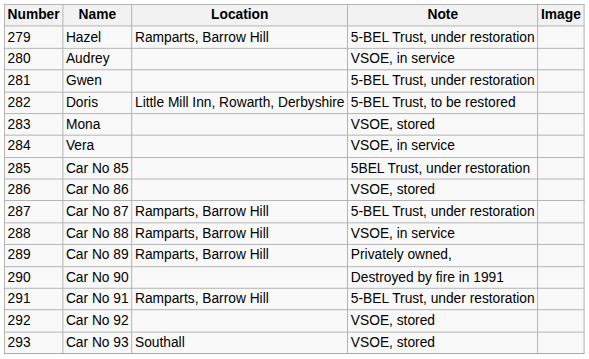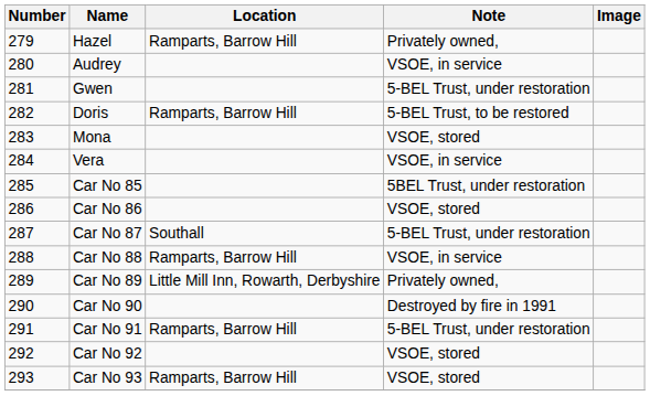 <table class="wikitable">
 <tr>
 <th>Number</th>
 <th>Name</th>
 <th>Location</th>
 <th>Note</th>
 <th>Image</th>
 </tr>
 <tr>
 <td>279</td>
 <td>Hazel</td>
 <td>Ramparts, Barrow Hill</td>
-<td>5-BEL Trust, under restoration</td>
+<td>Privately owned,</td>
 <td></td>
 </tr>
 <tr>
 <td>280</td>
 <td>Audrey</td>
 <td></td>
 <td>VSOE, in service</td>
 <td></td>
 </tr>
 <tr>
 <td>281</td>
 <td>Gwen</td>
 <td></td>
 <td>5-BEL Trust, under restoration</td>
 <td></td>
 </tr>
 <tr>
 <td>282</td>
 <td>Doris</td>
-<td>Little Mill Inn, Rowarth, Derbyshire</td>
+<td>Ramparts, Barrow Hill</td>
 <td>5-BEL Trust, to be restored</td>
 <td></td>
 </tr>
 <tr>
 <td>283</td>
 <td>Mona</td>
 <td></td>
 <td>VSOE, stored</td>
 <td></td>
 </tr>
 <tr>
 <td>284</td>
 <td>Vera</td>
 <td></td>
 <td>VSOE, in service</td>
 <td></td>
 </tr>
 <tr>
 <td>285</td>
 <td>Car No 85</td>
 <td></td>
 <td>5BEL Trust, under restoration</td>
 <td></td>
 </tr>
 <tr>
 <td>286</td>
 <td>Car No 86</td>
 <td></td>
 <td>VSOE, stored</td>
 <td></td>
 </tr>
 <tr>
 <td>287</td>
 <td>Car No 87</td>
-<td>Ramparts, Barrow Hill</td>
+<td>Southall</td>
 <td>5-BEL Trust, under restoration</td>
 <td></td>
 </tr>
 <tr>
 <td>288</td>
 <td>Car No 88</td>
 <td>Ramparts, Barrow Hill</td>
 <td>VSOE, in service</td>
 <td></td>
 </tr>
 <tr>
 <td>289</td>
 <td>Car No 89</td>
-<td>Ramparts, Barrow Hill</td>
+<td>Little Mill Inn, Rowarth, Derbyshire</td>
 <td>Privately owned,</td>
 <td></td>
 </tr>
 <tr>
 <td>290</td>
 <td>Car No 90</td>
 <td></td>
 <td>Destroyed by fire in 1991</td>
 <td></td>
 </tr>
 <tr>
 <td>291</td>
 <td>Car No 91</td>
 <td>Ramparts, Barrow Hill</td>
 <td>5-BEL Trust, under restoration</td>
 <td></td>
 </tr>
 <tr>
 <td>292</td>
 <td>Car No 92</td>
 <td></td>
 <td>VSOE, stored</td>
 <td></td>
 </tr>
 <tr>
 <td>293</td>
 <td>Car No 93</td>
-<td>Southall</td>
+<td>Ramparts, Barrow Hill</td>
 <td>VSOE, stored</td>
 <td></td>
 </tr>
 <tr>
 </tr>
 </table>
